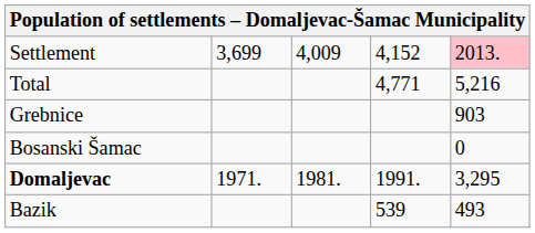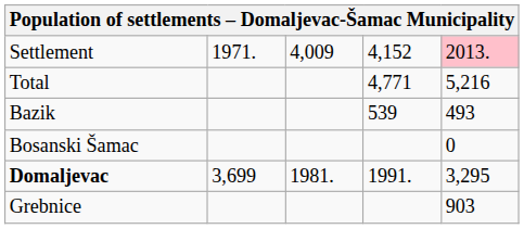 <table class="wikitable">
 <tr>
 <th colspan="5">Population of settlements – Domaljevac-Šamac Municipality</th>
 </tr>
 <tr>
 <td>Settlement</td>
-<td>3,699</td>
+<td>1971.</td>
 <td>4,009</td>
 <td>4,152</td>
 <td style="background: pink;">2013.</td>
 </tr>
 <tr>
 <td>Total</td>
 <td></td>
 <td></td>
 <td>4,771</td>
 <td>5,216</td>
 </tr>
 <tr>
-<td>Grebnice</td>
+<td>Bazik</td>
 <td></td>
 <td></td>
-<td></td>
-<td>903</td>
+<td>539</td>
+<td>493</td>
 </tr>
 <tr>
 <td>Bosanski Šamac</td>
 <td></td>
 <td></td>
 <td></td>
 <td>0</td>
 </tr>
 <tr>
 <td><strong>Domaljevac</strong></td>
-<td>1971.</td>
+<td>3,699</td>
 <td>1981.</td>
 <td>1991.</td>
 <td>3,295</td>
 </tr>
 <tr>
-<td>Bazik</td>
+<td>Grebnice</td>
 <td></td>
 <td></td>
-<td>539</td>
-<td>493</td>
+<td></td>
+<td>903</td>
 </tr>
 </table>
